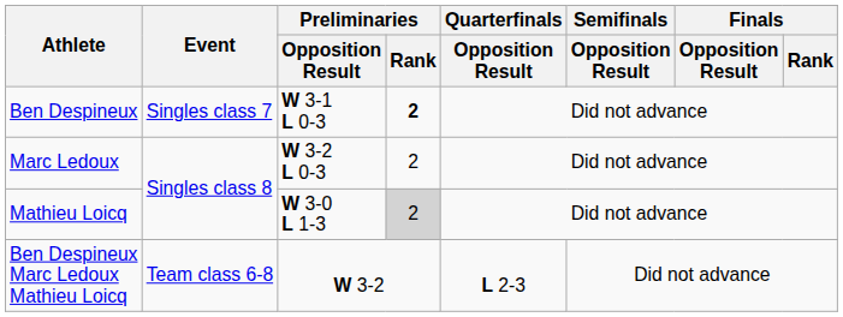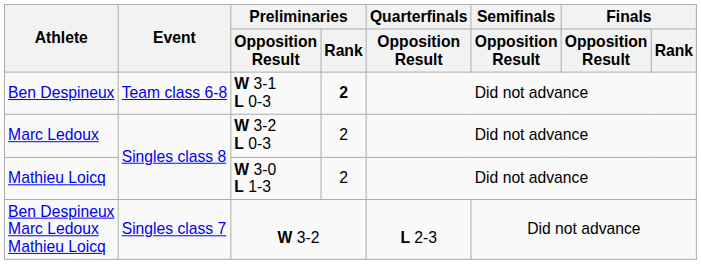 <table class=wikitable>
 <tr>
 <th rowspan="2">Athlete</th>
 <th rowspan="2">Event</th>
 <th colspan="2">Preliminaries</th>
 <th>Quarterfinals</th>
 <th>Semifinals</th>
 <th colspan="2">Finals</th>
 </tr>
 <tr>
 <th>Opposition <br> Result</th>
 <th>Rank</th>
 <th>Opposition <br> Result</th>
 <th>Opposition <br> Result</th>
 <th>Opposition <br> Result</th>
 <th>Rank</th>
 </tr>
 <tr>
 <td><a href='#'>Ben Despineux</a></td>
-<td><a href='#'>Singles class 7</a></td>
+<td><a href='#'>Team class 6-8</a></td>
 <td align="left"> <strong>W</strong> 3-1 <br>  <strong>L</strong> 0-3</td>
 <td align="center"><strong>2</strong></td>
 <td align="center" colspan=4>Did not advance</td>
 </tr>
 <tr>
 <td><a href='#'>Marc Ledoux</a></td>
 <td rowspan="2"><a href='#'>Singles class 8</a></td>
 <td align="left"> <strong>W</strong> 3-2 <br>  <strong>L</strong> 0-3</td>
 <td align="center">2</td>
 <td align="center" colspan=4>Did not advance</td>
 </tr>
 <tr>
 <td><a href='#'>Mathieu Loicq</a></td>
 <td align="left"> <strong>W</strong> 3-0 <br>  <strong>L</strong> 1-3</td>
-<td align="center" style="background: lightgrey;">2</td>
+<td align="center">2</td>
 <td align="center" colspan=4>Did not advance</td>
 </tr>
 <tr>
 <td><a href='#'>Ben Despineux</a><br><a href='#'>Marc Ledoux</a><br><a href='#'>Mathieu Loicq</a></td>
-<td><a href='#'>Team class 6-8</a></td>
+<td><a href='#'>Singles class 7</a></td>
 <td align="center" colspan=2> <br> <strong>W</strong> 3-2</td>
 <td align="center"> <br> <strong>L</strong> 2-3</td>
 <td align="center" colspan=3>Did not advance</td>
 </tr>
 </table>
